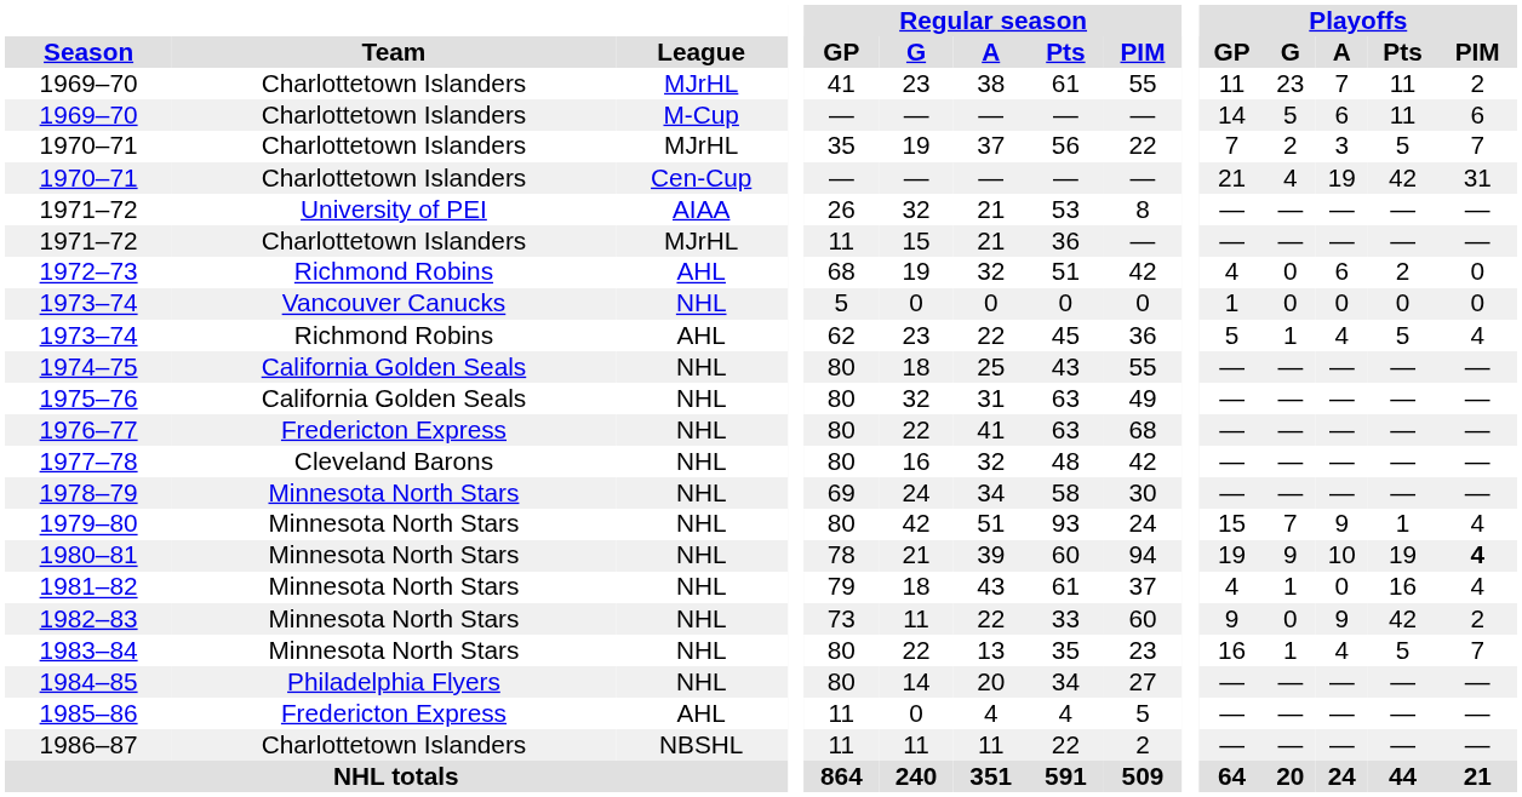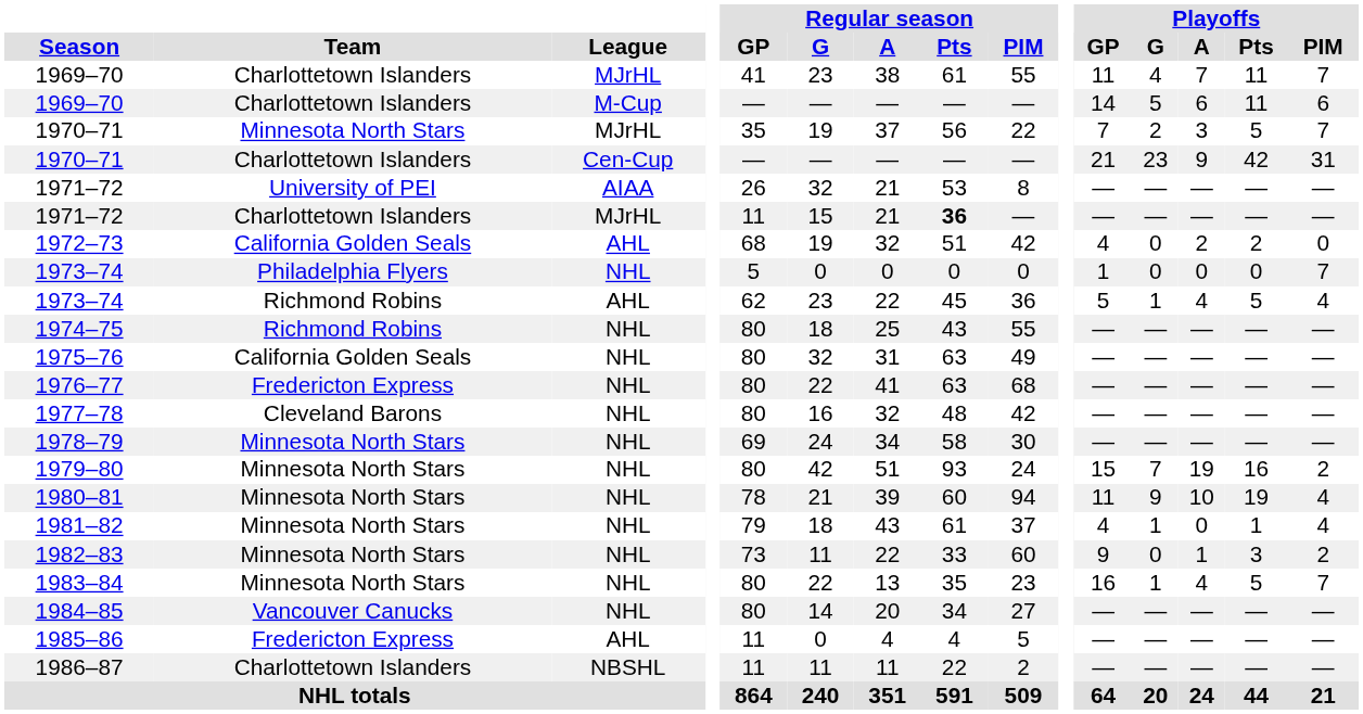 <table border="0" cellpadding="1" cellspacing="0" style="text-align:center; width:60em">
 <tr bgcolor="#e0e0e0">
 <th colspan="3" bgcolor="#ffffff"> </th>
 <th rowspan="99" bgcolor="#ffffff"> </th>
 <th colspan="5"><a href='#'>Regular season</a></th>
 <th rowspan="99" bgcolor="#ffffff"> </th>
 <th colspan="5"><a href='#'>Playoffs</a></th>
 </tr>
 <tr bgcolor="#e0e0e0">
 <th><a href='#'>Season</a></th>
 <th>Team</th>
 <th>League</th>
 <th>GP</th>
 <th><a href='#'>G</a></th>
 <th><a href='#'>A</a></th>
 <th><a href='#'>Pts</a></th>
 <th><a href='#'>PIM</a></th>
 <th>GP</th>
 <th>G</th>
 <th>A</th>
 <th>Pts</th>
 <th>PIM</th>
 </tr>
 <tr>
 <td>1969–70</td>
 <td>Charlottetown Islanders</td>
 <td><a href='#'>MJrHL</a></td>
 <td>41</td>
 <td>23</td>
 <td>38</td>
 <td>61</td>
 <td>55</td>
 <td>11</td>
-<td>23</td>
+<td>4</td>
 <td>7</td>
 <td>11</td>
-<td>2</td>
+<td>7</td>
 </tr>
 <tr bgcolor="#f0f0f0">
 <td><a href='#'>1969–70</a></td>
 <td>Charlottetown Islanders</td>
 <td><a href='#'>M-Cup</a></td>
 <td>—</td>
 <td>—</td>
 <td>—</td>
 <td>—</td>
 <td>—</td>
 <td>14</td>
 <td>5</td>
 <td>6</td>
 <td>11</td>
 <td>6</td>
 </tr>
 <tr>
 <td>1970–71</td>
-<td>Charlottetown Islanders</td>
+<td><a href='#'>Minnesota North Stars</a></td>
 <td>MJrHL</td>
 <td>35</td>
 <td>19</td>
 <td>37</td>
 <td>56</td>
 <td>22</td>
 <td>7</td>
 <td>2</td>
 <td>3</td>
 <td>5</td>
 <td>7</td>
 </tr>
 <tr bgcolor="#f0f0f0">
 <td><a href='#'>1970–71</a></td>
 <td>Charlottetown Islanders</td>
 <td><a href='#'>Cen-Cup</a></td>
 <td>—</td>
 <td>—</td>
 <td>—</td>
 <td>—</td>
 <td>—</td>
 <td>21</td>
-<td>4</td>
-<td>19</td>
+<td>23</td>
+<td>9</td>
 <td>42</td>
 <td>31</td>
 </tr>
 <tr>
 <td>1971–72</td>
 <td><a href='#'>University of PEI</a></td>
 <td><a href='#'>AIAA</a></td>
 <td>26</td>
 <td>32</td>
 <td>21</td>
 <td>53</td>
 <td>8</td>
 <td>—</td>
 <td>—</td>
 <td>—</td>
 <td>—</td>
 <td>—</td>
 </tr>
 <tr bgcolor="#f0f0f0">
 <td>1971–72</td>
 <td>Charlottetown Islanders</td>
 <td>MJrHL</td>
 <td>11</td>
 <td>15</td>
 <td>21</td>
-<td>36</td>
+<td><strong>36</strong></td>
 <td>—</td>
 <td>—</td>
 <td>—</td>
 <td>—</td>
 <td>—</td>
 <td>—</td>
 </tr>
 <tr>
 <td><a href='#'>1972–73</a></td>
-<td><a href='#'>Richmond Robins</a></td>
+<td><a href='#'>California Golden Seals</a></td>
 <td><a href='#'>AHL</a></td>
 <td>68</td>
 <td>19</td>
 <td>32</td>
 <td>51</td>
 <td>42</td>
 <td>4</td>
 <td>0</td>
-<td>6</td>
+<td>2</td>
 <td>2</td>
 <td>0</td>
 </tr>
 <tr bgcolor="#f0f0f0">
 <td><a href='#'>1973–74</a></td>
-<td><a href='#'>Vancouver Canucks</a></td>
+<td><a href='#'>Philadelphia Flyers</a></td>
 <td><a href='#'>NHL</a></td>
 <td>5</td>
 <td>0</td>
 <td>0</td>
 <td>0</td>
 <td>0</td>
 <td>1</td>
 <td>0</td>
 <td>0</td>
 <td>0</td>
-<td>0</td>
+<td>7</td>
 </tr>
 <tr>
 <td><a href='#'>1973–74</a></td>
 <td>Richmond Robins</td>
 <td>AHL</td>
 <td>62</td>
 <td>23</td>
 <td>22</td>
 <td>45</td>
 <td>36</td>
 <td>5</td>
 <td>1</td>
 <td>4</td>
 <td>5</td>
 <td>4</td>
 </tr>
 <tr bgcolor="#f0f0f0">
 <td><a href='#'>1974–75</a></td>
-<td><a href='#'>California Golden Seals</a></td>
+<td><a href='#'>Richmond Robins</a></td>
 <td>NHL</td>
 <td>80</td>
 <td>18</td>
 <td>25</td>
 <td>43</td>
 <td>55</td>
 <td>—</td>
 <td>—</td>
 <td>—</td>
 <td>—</td>
 <td>—</td>
 </tr>
 <tr>
 <td><a href='#'>1975–76</a></td>
 <td>California Golden Seals</td>
 <td>NHL</td>
 <td>80</td>
 <td>32</td>
 <td>31</td>
 <td>63</td>
 <td>49</td>
 <td>—</td>
 <td>—</td>
 <td>—</td>
 <td>—</td>
 <td>—</td>
 </tr>
 <tr bgcolor="#f0f0f0">
 <td><a href='#'>1976–77</a></td>
 <td><a href='#'>Fredericton Express</a></td>
 <td>NHL</td>
 <td>80</td>
 <td>22</td>
 <td>41</td>
 <td>63</td>
 <td>68</td>
 <td>—</td>
 <td>—</td>
 <td>—</td>
 <td>—</td>
 <td>—</td>
 </tr>
 <tr>
 <td><a href='#'>1977–78</a></td>
 <td>Cleveland Barons</td>
 <td>NHL</td>
 <td>80</td>
 <td>16</td>
 <td>32</td>
 <td>48</td>
 <td>42</td>
 <td>—</td>
 <td>—</td>
 <td>—</td>
 <td>—</td>
 <td>—</td>
 </tr>
 <tr bgcolor="#f0f0f0">
 <td><a href='#'>1978–79</a></td>
 <td><a href='#'>Minnesota North Stars</a></td>
 <td>NHL</td>
 <td>69</td>
 <td>24</td>
 <td>34</td>
 <td>58</td>
 <td>30</td>
 <td>—</td>
 <td>—</td>
 <td>—</td>
 <td>—</td>
 <td>—</td>
 </tr>
 <tr>
 <td><a href='#'>1979–80</a></td>
 <td>Minnesota North Stars</td>
 <td>NHL</td>
 <td>80</td>
 <td>42</td>
 <td>51</td>
 <td>93</td>
 <td>24</td>
 <td>15</td>
 <td>7</td>
-<td>9</td>
-<td>1</td>
-<td>4</td>
+<td>19</td>
+<td>16</td>
+<td>2</td>
 </tr>
 <tr bgcolor="#f0f0f0">
 <td><a href='#'>1980–81</a></td>
 <td>Minnesota North Stars</td>
 <td>NHL</td>
 <td>78</td>
 <td>21</td>
 <td>39</td>
 <td>60</td>
 <td>94</td>
-<td>19</td>
+<td>11</td>
 <td>9</td>
 <td>10</td>
 <td>19</td>
-<td><strong>4</strong></td>
+<td>4</td>
 </tr>
 <tr>
 <td><a href='#'>1981–82</a></td>
 <td>Minnesota North Stars</td>
 <td>NHL</td>
 <td>79</td>
 <td>18</td>
 <td>43</td>
 <td>61</td>
 <td>37</td>
 <td>4</td>
 <td>1</td>
 <td>0</td>
-<td>16</td>
+<td>1</td>
 <td>4</td>
 </tr>
 <tr bgcolor="#f0f0f0">
 <td><a href='#'>1982–83</a></td>
 <td>Minnesota North Stars</td>
 <td>NHL</td>
 <td>73</td>
 <td>11</td>
 <td>22</td>
 <td>33</td>
 <td>60</td>
 <td>9</td>
 <td>0</td>
-<td>9</td>
-<td>42</td>
+<td>1</td>
+<td>3</td>
 <td>2</td>
 </tr>
 <tr>
 <td><a href='#'>1983–84</a></td>
 <td>Minnesota North Stars</td>
 <td>NHL</td>
 <td>80</td>
 <td>22</td>
 <td>13</td>
 <td>35</td>
 <td>23</td>
 <td>16</td>
 <td>1</td>
 <td>4</td>
 <td>5</td>
 <td>7</td>
 </tr>
 <tr bgcolor="#f0f0f0">
 <td><a href='#'>1984–85</a></td>
-<td><a href='#'>Philadelphia Flyers</a></td>
+<td><a href='#'>Vancouver Canucks</a></td>
 <td>NHL</td>
 <td>80</td>
 <td>14</td>
 <td>20</td>
 <td>34</td>
 <td>27</td>
 <td>—</td>
 <td>—</td>
 <td>—</td>
 <td>—</td>
 <td>—</td>
 </tr>
 <tr>
 <td><a href='#'>1985–86</a></td>
 <td><a href='#'>Fredericton Express</a></td>
 <td>AHL</td>
 <td>11</td>
 <td>0</td>
 <td>4</td>
 <td>4</td>
 <td>5</td>
 <td>—</td>
 <td>—</td>
 <td>—</td>
 <td>—</td>
 <td>—</td>
 </tr>
 <tr bgcolor="#f0f0f0">
 <td>1986–87</td>
 <td>Charlottetown Islanders</td>
 <td>NBSHL</td>
 <td>11</td>
 <td>11</td>
 <td>11</td>
 <td>22</td>
 <td>2</td>
 <td>—</td>
 <td>—</td>
 <td>—</td>
 <td>—</td>
 <td>—</td>
 </tr>
 <tr bgcolor="#e0e0e0">
 <th colspan="3">NHL totals</th>
 <th>864</th>
 <th>240</th>
 <th>351</th>
 <th>591</th>
 <th>509</th>
 <th>64</th>
 <th>20</th>
 <th>24</th>
 <th>44</th>
 <th>21</th>
 </tr>
 </table>
